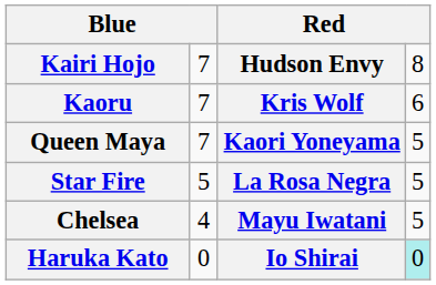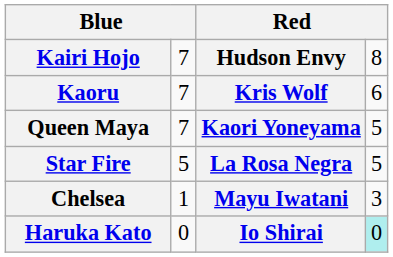 <table class="wikitable" style="margin: 1em auto 1em auto;text-align:center">
 <tr>
 <th colspan="2" style="width:50%">Blue</th>
 <th colspan="2" style="width:50%">Red</th>
 </tr>
 <tr>
 <th><a href='#'>Kairi Hojo</a></th>
 <td>7</td>
 <th>Hudson Envy</th>
 <td>8</td>
 </tr>
 <tr>
 <th><a href='#'>Kaoru</a></th>
 <td>7</td>
 <th><a href='#'>Kris Wolf</a></th>
 <td>6</td>
 </tr>
 <tr>
 <th>Queen Maya</th>
 <td>7</td>
 <th><a href='#'>Kaori Yoneyama</a></th>
 <td>5</td>
 </tr>
 <tr>
 <th><a href='#'>Star Fire</a></th>
 <td>5</td>
 <th><a href='#'>La Rosa Negra</a></th>
 <td>5</td>
 </tr>
 <tr>
 <th>Chelsea</th>
-<td>4</td>
+<td>1</td>
 <th><a href='#'>Mayu Iwatani</a></th>
-<td>5</td>
+<td>3</td>
 </tr>
 <tr>
 <th><a href='#'>Haruka Kato</a></th>
 <td>0</td>
 <th><a href='#'>Io Shirai</a></th>
 <td style="background: paleturquoise;">0</td>
 </tr>
 </table>
